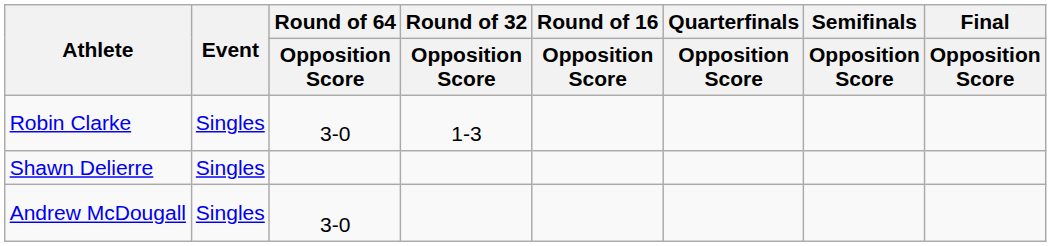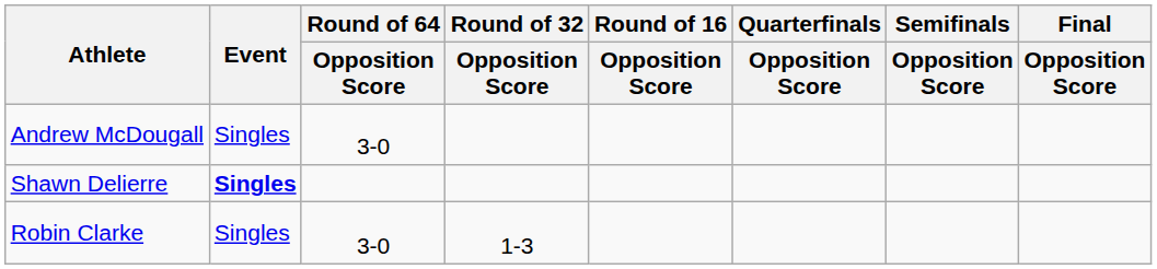 <table class=wikitable style="font-size:90%">
 <tr>
 <th rowspan="2">Athlete</th>
 <th rowspan="2">Event</th>
 <th>Round of 64</th>
 <th>Round of 32</th>
 <th>Round of 16</th>
 <th>Quarterfinals</th>
 <th>Semifinals</th>
 <th>Final</th>
 </tr>
 <tr>
 <th>Opposition<br>Score</th>
 <th>Opposition<br>Score</th>
 <th>Opposition<br>Score</th>
 <th>Opposition<br>Score</th>
 <th>Opposition<br>Score</th>
 <th>Opposition<br>Score</th>
 </tr>
 <tr>
+<td><a href='#'>Andrew McDougall</a></td>
+<td><a href='#'>Singles</a></td>
+<td align=center><br>3-0</td>
+<td align=center></td>
+<td align=center></td>
+<td align=center></td>
+<td align=center></td>
+<td align=center></td>
+</tr>
+<tr>
+<td><a href='#'>Shawn Delierre</a></td>
+<td><strong><a href='#'>Singles</a></strong></td>
+<td align=center></td>
+<td align=center></td>
+<td align=center></td>
+<td align=center></td>
+<td align=center></td>
+<td align=center></td>
+</tr>
+<tr>
 <td><a href='#'>Robin Clarke</a></td>
 <td><a href='#'>Singles</a></td>
 <td align=center><br>3-0</td>
 <td align=center><br>1-3</td>
 <td align=center></td>
 <td align=center></td>
 <td align=center></td>
 <td align=center></td>
 </tr>
-<tr>
-<td><a href='#'>Shawn Delierre</a></td>
-<td><a href='#'>Singles</a></td>
-<td align=center></td>
-<td align=center></td>
-<td align=center></td>
-<td align=center></td>
-<td align=center></td>
-<td align=center></td>
-</tr>
-<tr>
-<td><a href='#'>Andrew McDougall</a></td>
-<td><a href='#'>Singles</a></td>
-<td align=center><br>3-0</td>
-<td align=center></td>
-<td align=center></td>
-<td align=center></td>
-<td align=center></td>
-<td align=center></td>
-</tr>
 </table>
